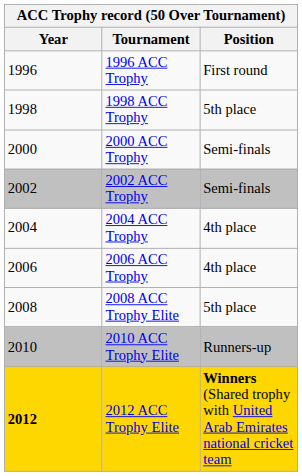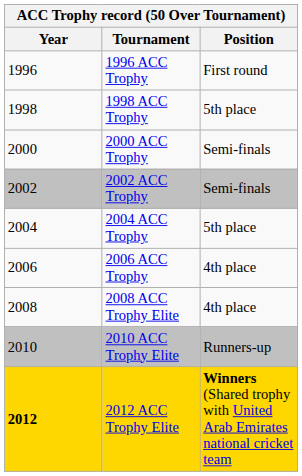 <table class="wikitable">
 <tr>
 <th colspan="3">ACC Trophy record (50 Over Tournament)</th>
 </tr>
 <tr>
 <th width="100">Year</th>
 <th width="100">Tournament</th>
 <th width="100">Position</th>
 </tr>
 <tr>
 <td>1996</td>
 <td><a href='#'>1996 ACC Trophy</a></td>
 <td>First round</td>
 </tr>
 <tr>
 <td>1998</td>
 <td><a href='#'>1998 ACC Trophy</a></td>
 <td>5th place</td>
 </tr>
 <tr>
 <td>2000</td>
 <td><a href='#'>2000 ACC Trophy</a></td>
 <td>Semi-finals</td>
 </tr>
 <tr style="background:silver ;">
 <td>2002</td>
 <td><a href='#'>2002 ACC Trophy</a></td>
 <td>Semi-finals</td>
 </tr>
 <tr>
 <td>2004</td>
 <td><a href='#'>2004 ACC Trophy</a></td>
-<td>4th place</td>
+<td>5th place</td>
 </tr>
 <tr>
 <td>2006</td>
 <td><a href='#'>2006 ACC Trophy</a></td>
 <td>4th place</td>
 </tr>
 <tr>
 <td>2008</td>
 <td><a href='#'>2008 ACC Trophy Elite</a></td>
-<td>5th place</td>
+<td>4th place</td>
 </tr>
 <tr style="background:silver ;">
 <td>2010</td>
 <td><a href='#'>2010 ACC Trophy Elite</a></td>
 <td>Runners-up</td>
 </tr>
 <tr style="background:Gold;">
 <td><strong>2012</strong></td>
 <td><a href='#'>2012 ACC Trophy Elite</a></td>
 <td><strong>Winners</strong> (Shared trophy with <a href='#'>United Arab Emirates national cricket team</a></td>
 </tr>
 </table>
